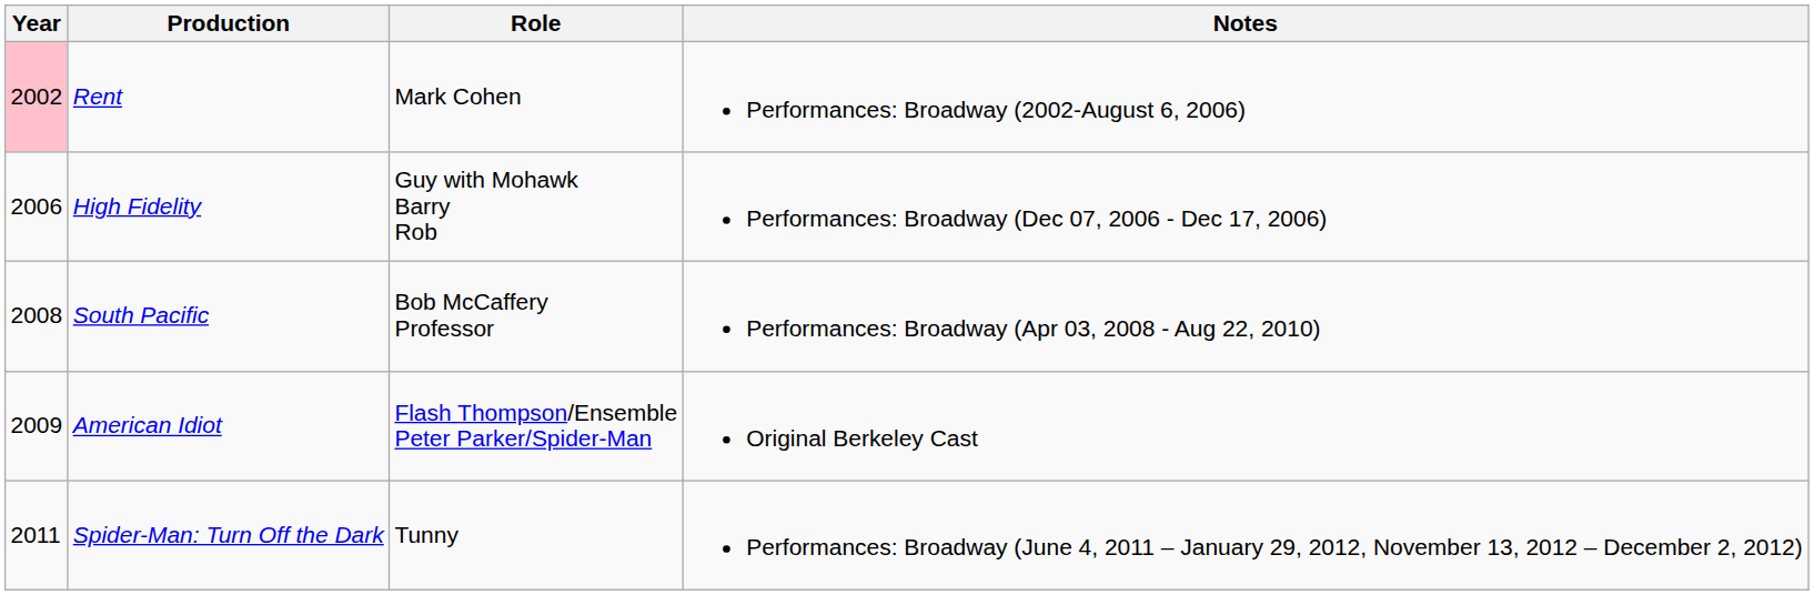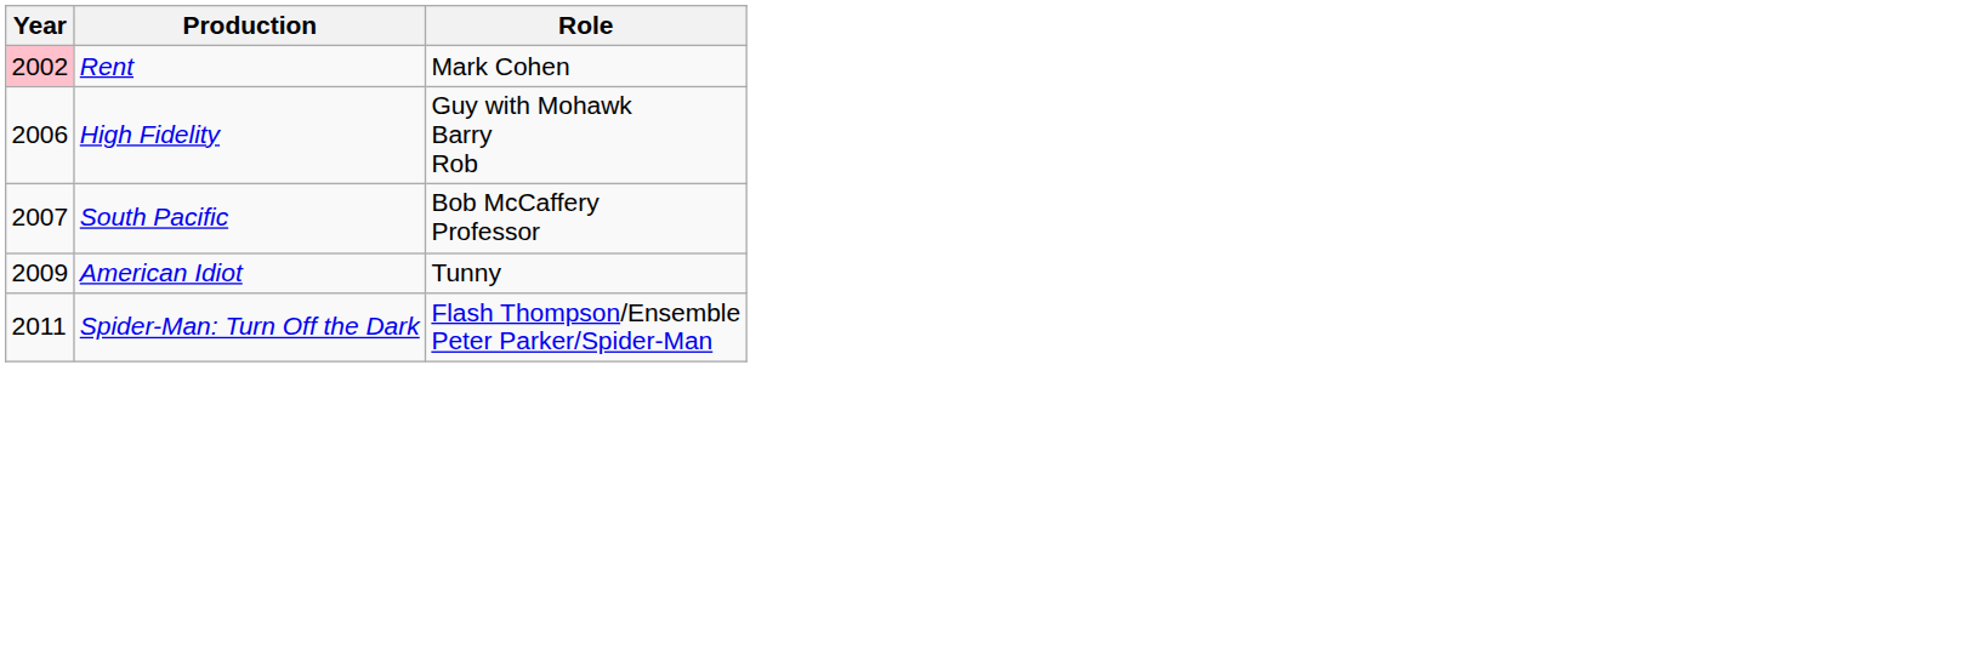 <table class="wikitable sortable">
 <tr>
 <th>Year</th>
 <th>Production</th>
 <th>Role</th>
-<th class="unsortable">Notes</th>
 </tr>
 <tr>
 <td style="background: pink;">2002</td>
 <td><em><a href='#'>Rent</a></em></td>
 <td>Mark Cohen</td>
-<td><br><ul><li>Performances: Broadway (2002-August 6, 2006)</li></ul></td>
 </tr>
 <tr>
 <td>2006</td>
 <td><em><a href='#'>High Fidelity</a></em></td>
 <td>Guy with Mohawk<br>Barry<br>Rob</td>
-<td><br><ul><li>Performances: Broadway (Dec 07, 2006 - Dec 17, 2006)</li></ul></td>
 </tr>
 <tr>
-<td>2008</td>
+<td>2007</td>
 <td><em><a href='#'>South Pacific</a></em></td>
 <td>Bob McCaffery<br>Professor</td>
-<td><br><ul><li>Performances: Broadway (Apr 03, 2008 - Aug 22, 2010)</li></ul></td>
 </tr>
 <tr>
 <td>2009</td>
 <td><em><a href='#'>American Idiot</a></em></td>
-<td><a href='#'>Flash Thompson</a>/Ensemble<br><a href='#'>Peter Parker/Spider-Man</a></td>
-<td><br><ul><li>Original Berkeley Cast</li></ul></td>
+<td>Tunny</td>
 </tr>
 <tr>
 <td>2011</td>
 <td><em><a href='#'>Spider-Man: Turn Off the Dark</a></em></td>
-<td>Tunny</td>
-<td><br><ul><li>Performances: Broadway (June 4, 2011 – January 29, 2012, November 13, 2012 – December 2, 2012)</li></ul></td>
+<td><a href='#'>Flash Thompson</a>/Ensemble<br><a href='#'>Peter Parker/Spider-Man</a></td>
 </tr>
 </table>
